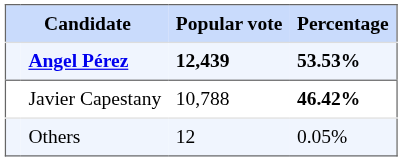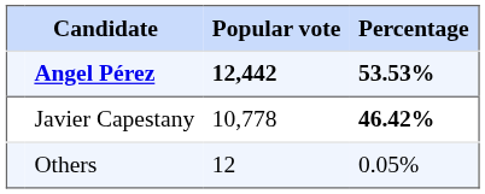 <table style="border: 1px solid #666666; border-collapse: collapse" align="center" cellpadding="6">
 <tr style="background-color: #C9DBFC">
 <th colspan="2">Candidate</th>
 <th>Popular vote</th>
 <th>Percentage</th>
 </tr>
 <tr style="background-color: #F0F5FE">
 <td style="border-top: 1px solid #DDDDDD"></td>
 <td style="border-top: 1px solid #DDDDDD"><strong><a href='#'>Angel Pérez</a></strong></td>
-<td style="border-top: 1px solid #DDDDDD"><strong>12,439</strong></td>
+<td style="border-top: 1px solid #DDDDDD"><strong>12,442</strong></td>
 <td style="border-top: 1px solid #DDDDDD"><strong>53.53%</strong></td>
 </tr>
 <tr>
 <td style="border-top: 1px solid #666666"></td>
 <td style="border-top: 1px solid #666666">Javier Capestany</td>
-<td style="border-top: 1px solid #666666">10,788</td>
+<td style="border-top: 1px solid #666666">10,778</td>
 <td style="border-top: 1px solid #666666"><strong>46.42%</strong></td>
 </tr>
 <tr style="background-color: #F0F5FE">
 <td style="border-top: 1px solid #DDDDDD"></td>
 <td style="border-top: 1px solid #DDDDDD">Others</td>
 <td style="border-top: 1px solid #DDDDDD">12</td>
 <td style="border-top: 1px solid #DDDDDD">0.05%</td>
 </tr>
 </table>
